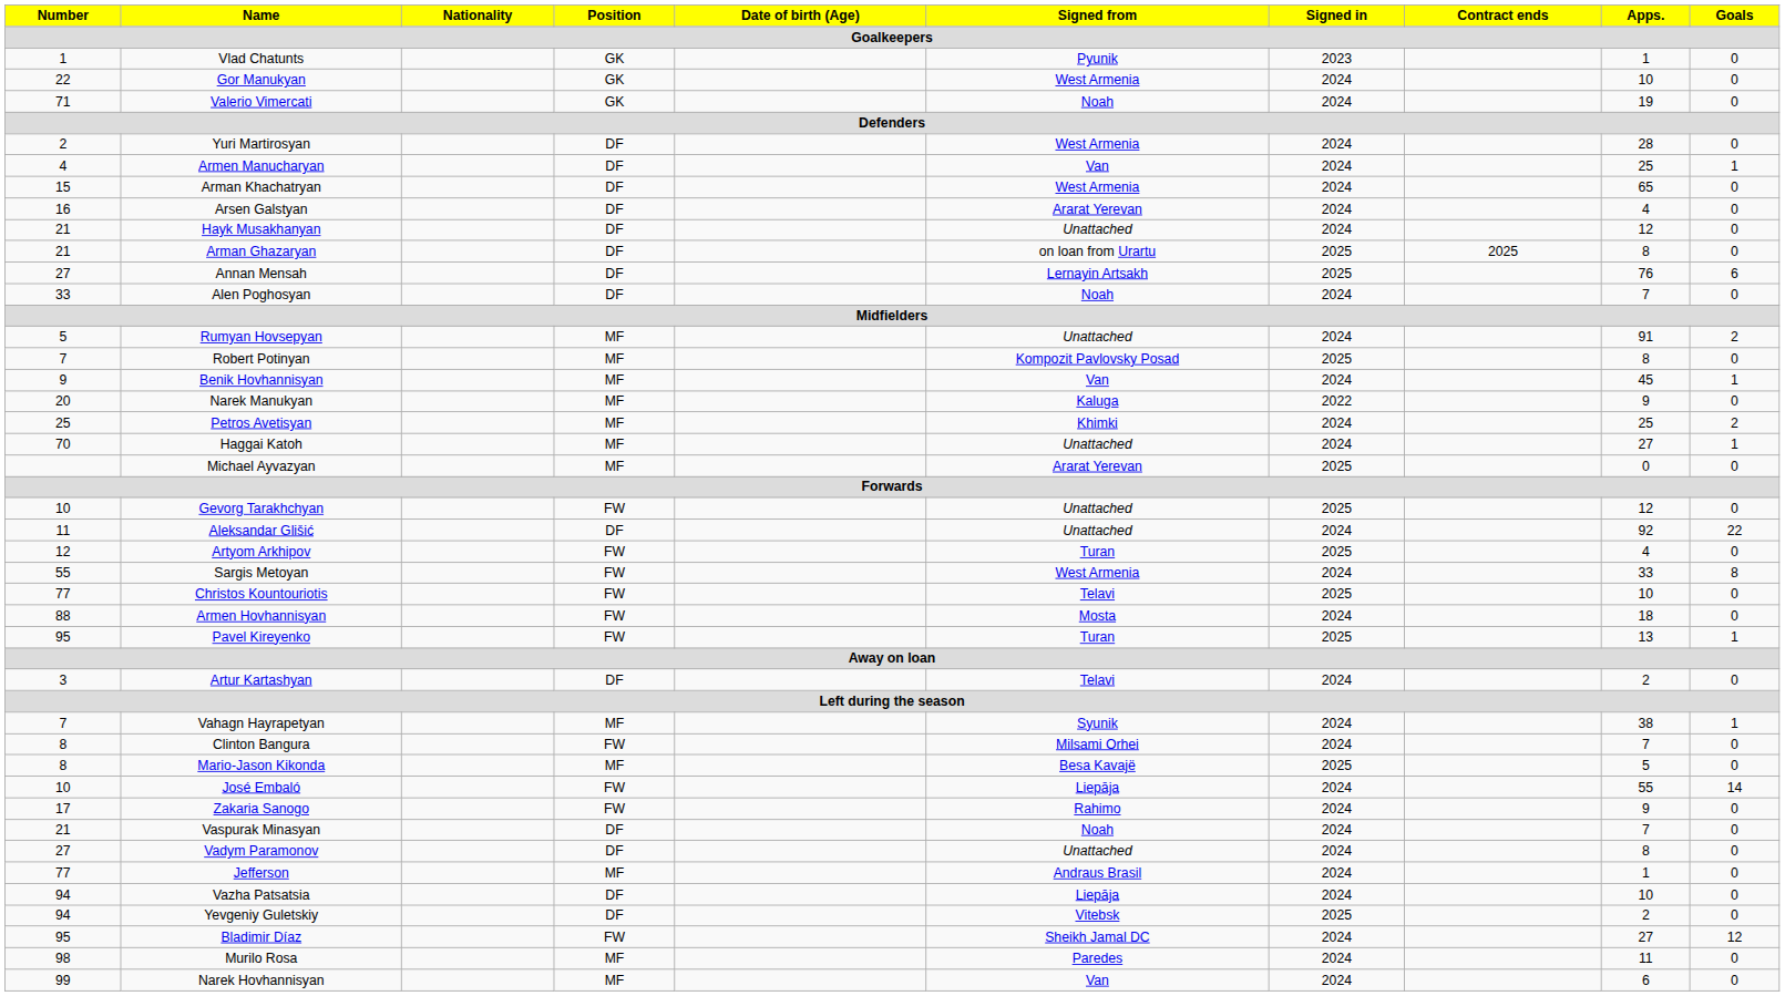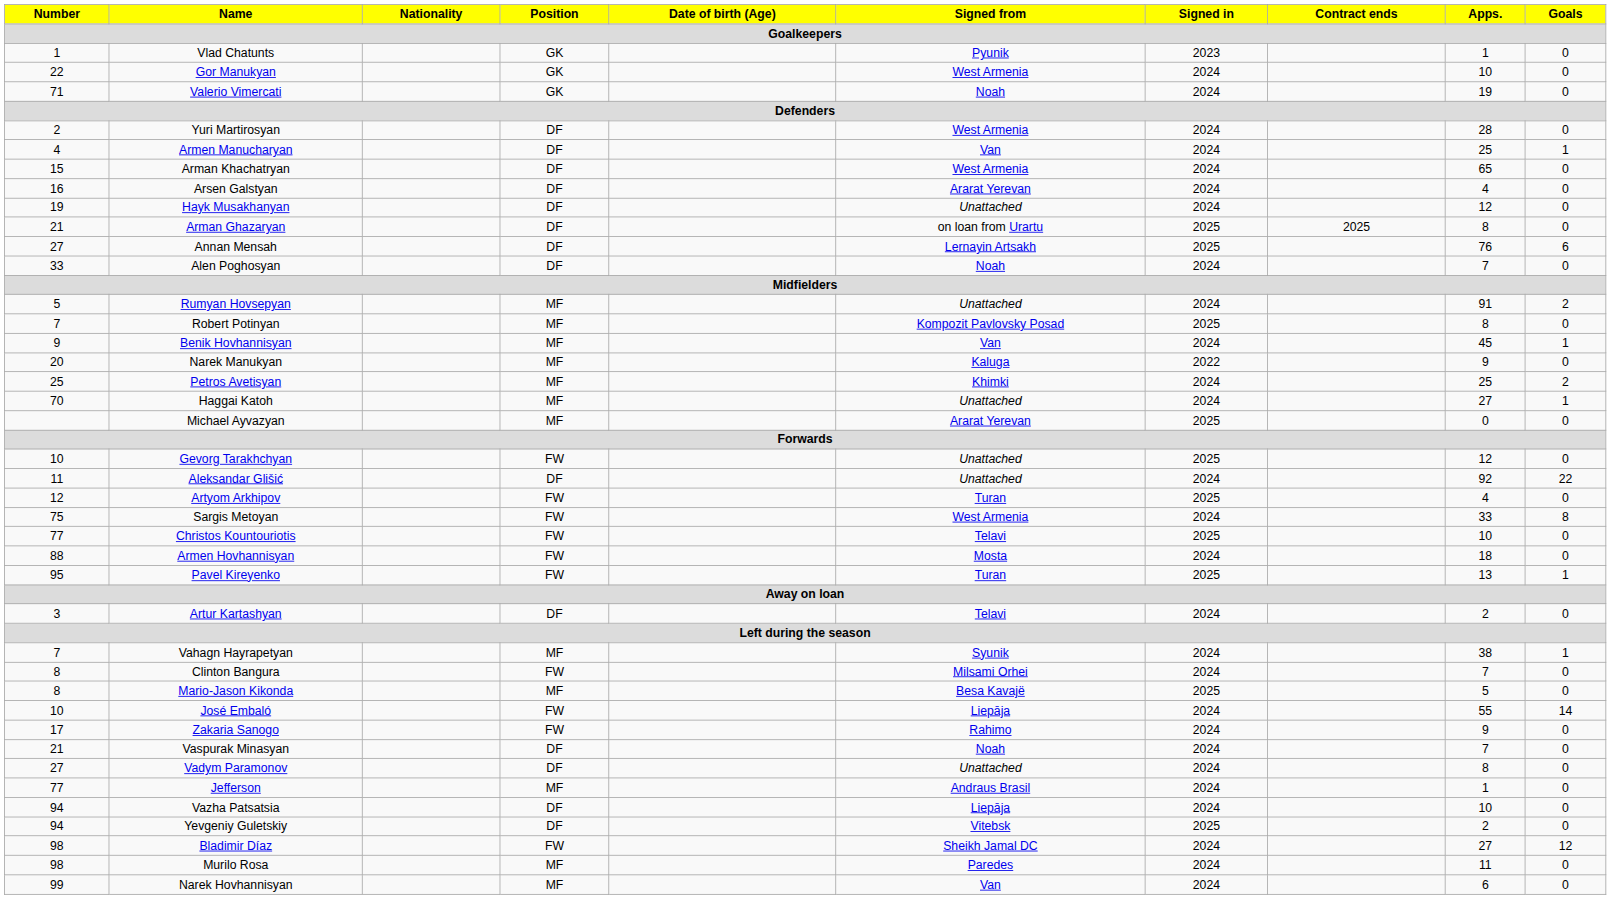 <table class="wikitable"  style="text-align:center; font-size:90%; width:95%;">
 <tr>
 <th style="background:yellow; color:#000000; text-align:center;">Number</th>
 <th style="background:yellow; color:#000000; text-align:center;">Name</th>
 <th style="background:yellow; color:#000000; text-align:center;">Nationality</th>
 <th style="background:yellow; color:#000000; text-align:center;">Position</th>
 <th style="background:yellow; color:#000000; text-align:center;">Date of birth (Age)</th>
 <th style="background:yellow; color:#000000; text-align:center;">Signed from</th>
 <th style="background:yellow; color:#000000; text-align:center;">Signed in</th>
 <th style="background:yellow; color:#000000; text-align:center;">Contract ends</th>
 <th style="background:yellow; color:#000000; text-align:center;">Apps.</th>
 <th style="background:yellow; color:#000000; text-align:center;">Goals</th>
 </tr>
 <tr>
 <th colspan="11"  style="background:#dcdcdc; text-align:center;">Goalkeepers</th>
 </tr>
 <tr>
 <td>1</td>
 <td>Vlad Chatunts</td>
 <td></td>
 <td>GK</td>
 <td></td>
 <td><a href='#'>Pyunik</a></td>
 <td>2023</td>
 <td></td>
 <td>1</td>
 <td>0</td>
 </tr>
 <tr>
 <td>22</td>
 <td><a href='#'>Gor Manukyan</a></td>
 <td></td>
 <td>GK</td>
 <td></td>
 <td><a href='#'>West Armenia</a></td>
 <td>2024</td>
 <td></td>
 <td>10</td>
 <td>0</td>
 </tr>
 <tr>
 <td>71</td>
 <td><a href='#'>Valerio Vimercati</a></td>
 <td></td>
 <td>GK</td>
 <td></td>
 <td><a href='#'>Noah</a></td>
 <td>2024</td>
 <td></td>
 <td>19</td>
 <td>0</td>
 </tr>
 <tr>
 <th colspan="11"  style="background:#dcdcdc; text-align:center;">Defenders</th>
 </tr>
 <tr>
 <td>2</td>
 <td>Yuri Martirosyan</td>
 <td></td>
 <td>DF</td>
 <td></td>
 <td><a href='#'>West Armenia</a></td>
 <td>2024</td>
 <td></td>
 <td>28</td>
 <td>0</td>
 </tr>
 <tr>
 <td>4</td>
 <td><a href='#'>Armen Manucharyan</a></td>
 <td></td>
 <td>DF</td>
 <td></td>
 <td><a href='#'>Van</a></td>
 <td>2024</td>
 <td></td>
 <td>25</td>
 <td>1</td>
 </tr>
 <tr>
 <td>15</td>
 <td>Arman Khachatryan</td>
 <td></td>
 <td>DF</td>
 <td></td>
 <td><a href='#'>West Armenia</a></td>
 <td>2024</td>
 <td></td>
 <td>65</td>
 <td>0</td>
 </tr>
 <tr>
 <td>16</td>
 <td>Arsen Galstyan</td>
 <td></td>
 <td>DF</td>
 <td></td>
 <td><a href='#'>Ararat Yerevan</a></td>
 <td>2024</td>
 <td></td>
 <td>4</td>
 <td>0</td>
 </tr>
 <tr>
-<td>21</td>
+<td>19</td>
 <td><a href='#'>Hayk Musakhanyan</a></td>
 <td></td>
 <td>DF</td>
 <td></td>
 <td><em>Unattached</em></td>
 <td>2024</td>
 <td></td>
 <td>12</td>
 <td>0</td>
 </tr>
 <tr>
 <td>21</td>
 <td><a href='#'>Arman Ghazaryan</a></td>
 <td></td>
 <td>DF</td>
 <td></td>
 <td>on loan from <a href='#'>Urartu</a></td>
 <td>2025</td>
 <td>2025</td>
 <td>8</td>
 <td>0</td>
 </tr>
 <tr>
 <td>27</td>
 <td>Annan Mensah</td>
 <td></td>
 <td>DF</td>
 <td></td>
 <td><a href='#'>Lernayin Artsakh</a></td>
 <td>2025</td>
 <td></td>
 <td>76</td>
 <td>6</td>
 </tr>
 <tr>
 <td>33</td>
 <td>Alen Poghosyan</td>
 <td></td>
 <td>DF</td>
 <td></td>
 <td><a href='#'>Noah</a></td>
 <td>2024</td>
 <td></td>
 <td>7</td>
 <td>0</td>
 </tr>
 <tr>
 <th colspan="11"  style="background:#dcdcdc; text-align:center;">Midfielders</th>
 </tr>
 <tr>
 <td>5</td>
 <td><a href='#'>Rumyan Hovsepyan</a></td>
 <td></td>
 <td>MF</td>
 <td></td>
 <td><em>Unattached</em></td>
 <td>2024</td>
 <td></td>
 <td>91</td>
 <td>2</td>
 </tr>
 <tr>
 <td>7</td>
 <td>Robert Potinyan</td>
 <td></td>
 <td>MF</td>
 <td></td>
 <td><a href='#'>Kompozit Pavlovsky Posad</a></td>
 <td>2025</td>
 <td></td>
 <td>8</td>
 <td>0</td>
 </tr>
 <tr>
 <td>9</td>
 <td><a href='#'>Benik Hovhannisyan</a></td>
 <td></td>
 <td>MF</td>
 <td></td>
 <td><a href='#'>Van</a></td>
 <td>2024</td>
 <td></td>
 <td>45</td>
 <td>1</td>
 </tr>
 <tr>
 <td>20</td>
 <td>Narek Manukyan</td>
 <td></td>
 <td>MF</td>
 <td></td>
 <td><a href='#'>Kaluga</a></td>
 <td>2022</td>
 <td></td>
 <td>9</td>
 <td>0</td>
 </tr>
 <tr>
 <td>25</td>
 <td><a href='#'>Petros Avetisyan</a></td>
 <td></td>
 <td>MF</td>
 <td></td>
 <td><a href='#'>Khimki</a></td>
 <td>2024</td>
 <td></td>
 <td>25</td>
 <td>2</td>
 </tr>
 <tr>
 <td>70</td>
 <td>Haggai Katoh</td>
 <td></td>
 <td>MF</td>
 <td></td>
 <td><em>Unattached</em></td>
 <td>2024</td>
 <td></td>
 <td>27</td>
 <td>1</td>
 </tr>
 <tr>
 <td></td>
 <td>Michael Ayvazyan</td>
 <td></td>
 <td>MF</td>
 <td></td>
 <td><a href='#'>Ararat Yerevan</a></td>
 <td>2025</td>
 <td></td>
 <td>0</td>
 <td>0</td>
 </tr>
 <tr>
 <th colspan="11"  style="background:#dcdcdc; text-align:center;">Forwards</th>
 </tr>
 <tr>
 <td>10</td>
 <td><a href='#'>Gevorg Tarakhchyan</a></td>
 <td></td>
 <td>FW</td>
 <td></td>
 <td><em>Unattached</em></td>
 <td>2025</td>
 <td></td>
 <td>12</td>
 <td>0</td>
 </tr>
 <tr>
 <td>11</td>
 <td><a href='#'>Aleksandar Glišić</a></td>
 <td></td>
 <td>DF</td>
 <td></td>
 <td><em>Unattached</em></td>
 <td>2024</td>
 <td></td>
 <td>92</td>
 <td>22</td>
 </tr>
 <tr>
 <td>12</td>
 <td><a href='#'>Artyom Arkhipov</a></td>
 <td></td>
 <td>FW</td>
 <td></td>
 <td><a href='#'>Turan</a></td>
 <td>2025</td>
 <td></td>
 <td>4</td>
 <td>0</td>
 </tr>
 <tr>
-<td>55</td>
+<td>75</td>
 <td>Sargis Metoyan</td>
 <td></td>
 <td>FW</td>
 <td></td>
 <td><a href='#'>West Armenia</a></td>
 <td>2024</td>
 <td></td>
 <td>33</td>
 <td>8</td>
 </tr>
 <tr>
 <td>77</td>
 <td><a href='#'>Christos Kountouriotis</a></td>
 <td></td>
 <td>FW</td>
 <td></td>
 <td><a href='#'>Telavi</a></td>
 <td>2025</td>
 <td></td>
 <td>10</td>
 <td>0</td>
 </tr>
 <tr>
 <td>88</td>
 <td><a href='#'>Armen Hovhannisyan</a></td>
 <td></td>
 <td>FW</td>
 <td></td>
 <td><a href='#'>Mosta</a></td>
 <td>2024</td>
 <td></td>
 <td>18</td>
 <td>0</td>
 </tr>
 <tr>
 <td>95</td>
 <td><a href='#'>Pavel Kireyenko</a></td>
 <td></td>
 <td>FW</td>
 <td></td>
 <td><a href='#'>Turan</a></td>
 <td>2025</td>
 <td></td>
 <td>13</td>
 <td>1</td>
 </tr>
 <tr>
 <th colspan="11"  style="background:#dcdcdc; text-align:center;">Away on loan</th>
 </tr>
 <tr>
 <td>3</td>
 <td><a href='#'>Artur Kartashyan</a></td>
 <td></td>
 <td>DF</td>
 <td></td>
 <td><a href='#'>Telavi</a></td>
 <td>2024</td>
 <td></td>
 <td>2</td>
 <td>0</td>
 </tr>
 <tr>
 <th colspan="11"  style="background:#dcdcdc; text-align:center;">Left during the season</th>
 </tr>
 <tr>
 <td>7</td>
 <td>Vahagn Hayrapetyan</td>
 <td></td>
 <td>MF</td>
 <td></td>
 <td><a href='#'>Syunik</a></td>
 <td>2024</td>
 <td></td>
 <td>38</td>
 <td>1</td>
 </tr>
 <tr>
 <td>8</td>
 <td>Clinton Bangura</td>
 <td></td>
 <td>FW</td>
 <td></td>
 <td><a href='#'>Milsami Orhei</a></td>
 <td>2024</td>
 <td></td>
 <td>7</td>
 <td>0</td>
 </tr>
 <tr>
 <td>8</td>
 <td><a href='#'>Mario-Jason Kikonda</a></td>
 <td></td>
 <td>MF</td>
 <td></td>
 <td><a href='#'>Besa Kavajë</a></td>
 <td>2025</td>
 <td></td>
 <td>5</td>
 <td>0</td>
 </tr>
 <tr>
 <td>10</td>
 <td><a href='#'>José Embaló</a></td>
 <td></td>
 <td>FW</td>
 <td></td>
 <td><a href='#'>Liepāja</a></td>
 <td>2024</td>
 <td></td>
 <td>55</td>
 <td>14</td>
 </tr>
 <tr>
 <td>17</td>
 <td><a href='#'>Zakaria Sanogo</a></td>
 <td></td>
 <td>FW</td>
 <td></td>
 <td><a href='#'>Rahimo</a></td>
 <td>2024</td>
 <td></td>
 <td>9</td>
 <td>0</td>
 </tr>
 <tr>
 <td>21</td>
 <td>Vaspurak Minasyan</td>
 <td></td>
 <td>DF</td>
 <td></td>
 <td><a href='#'>Noah</a></td>
 <td>2024</td>
 <td></td>
 <td>7</td>
 <td>0</td>
 </tr>
 <tr>
 <td>27</td>
 <td><a href='#'>Vadym Paramonov</a></td>
 <td></td>
 <td>DF</td>
 <td></td>
 <td><em>Unattached</em></td>
 <td>2024</td>
 <td></td>
 <td>8</td>
 <td>0</td>
 </tr>
 <tr>
 <td>77</td>
 <td><a href='#'>Jefferson</a></td>
 <td></td>
 <td>MF</td>
 <td></td>
 <td><a href='#'>Andraus Brasil</a></td>
 <td>2024</td>
 <td></td>
 <td>1</td>
 <td>0</td>
 </tr>
 <tr>
 <td>94</td>
 <td>Vazha Patsatsia</td>
 <td></td>
 <td>DF</td>
 <td></td>
 <td><a href='#'>Liepāja</a></td>
 <td>2024</td>
 <td></td>
 <td>10</td>
 <td>0</td>
 </tr>
 <tr>
 <td>94</td>
 <td>Yevgeniy Guletskiy</td>
 <td></td>
 <td>DF</td>
 <td></td>
 <td><a href='#'>Vitebsk</a></td>
 <td>2025</td>
 <td></td>
 <td>2</td>
 <td>0</td>
 </tr>
 <tr>
-<td>95</td>
+<td>98</td>
 <td><a href='#'>Bladimir Díaz</a></td>
 <td></td>
 <td>FW</td>
 <td></td>
 <td><a href='#'>Sheikh Jamal DC</a></td>
 <td>2024</td>
 <td></td>
 <td>27</td>
 <td>12</td>
 </tr>
 <tr>
 <td>98</td>
 <td>Murilo Rosa</td>
 <td></td>
 <td>MF</td>
 <td></td>
 <td><a href='#'>Paredes</a></td>
 <td>2024</td>
 <td></td>
 <td>11</td>
 <td>0</td>
 </tr>
 <tr>
 <td>99</td>
 <td>Narek Hovhannisyan</td>
 <td></td>
 <td>MF</td>
 <td></td>
 <td><a href='#'>Van</a></td>
 <td>2024</td>
 <td></td>
 <td>6</td>
 <td>0</td>
 </tr>
 </table>
